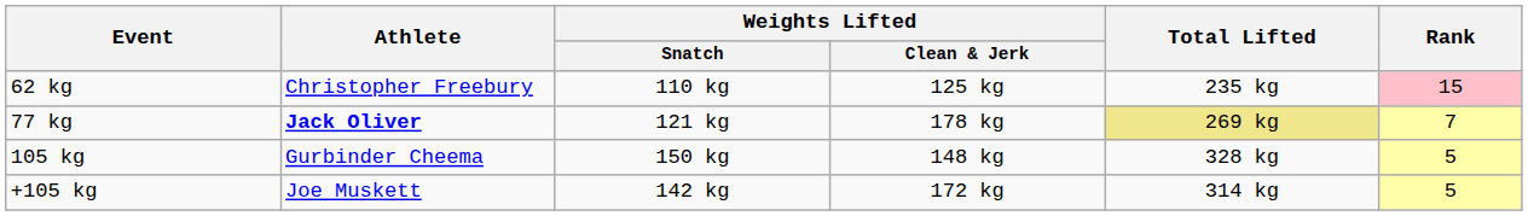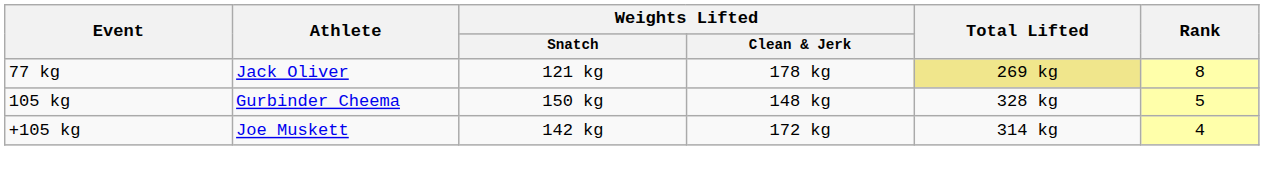 <table class="wikitable" style="font-size:90%">
 <tr>
 <th rowspan="2" style="width:150px;">Event</th>
 <th rowspan="2" style="width:150px;">Athlete</th>
 <th colspan="2" style="width:300px;">Weights Lifted</th>
 <th rowspan="2" style="width:150px;">Total Lifted</th>
 <th rowspan="2" style="width:75px;">Rank</th>
 </tr>
 <tr>
 <th style="line-height:1em; width:150px;"><small>Snatch</small></th>
 <th style="line-height:1em; width:150px;"><small>Clean & Jerk</small></th>
 </tr>
 <tr>
-<td>62 kg</td>
-<td><a href='#'>Christopher Freebury</a></td>
-<td style="text-align:center;">110 kg</td>
-<td style="text-align:center;">125 kg</td>
-<td style="text-align:center;">235 kg</td>
-<td style="text-align:center; background:pink;">15</td>
-</tr>
-<tr>
 <td>77 kg</td>
-<td><strong><a href='#'>Jack Oliver</a></strong></td>
+<td><a href='#'>Jack Oliver</a></td>
 <td style="text-align:center;">121 kg</td>
 <td style="text-align:center;">178 kg</td>
 <td style="background: khaki; text-align:center;">269 kg</td>
-<td style="text-align:center; background:#ffa;">7</td>
+<td style="text-align:center; background:#ffa;">8</td>
 </tr>
 <tr>
 <td>105 kg</td>
 <td><a href='#'>Gurbinder Cheema</a></td>
 <td style="text-align:center;">150 kg</td>
 <td style="text-align:center;">148 kg</td>
 <td style="text-align:center;">328 kg</td>
 <td style="text-align:center; background:#ffa;">5</td>
 </tr>
 <tr>
 <td>+105 kg</td>
 <td><a href='#'>Joe Muskett</a></td>
 <td style="text-align:center;">142 kg</td>
 <td style="text-align:center;">172 kg</td>
 <td style="text-align:center;">314 kg</td>
-<td style="text-align:center; background:#ffa;">5</td>
+<td style="text-align:center; background:#ffa;">4</td>
 </tr>
 </table>
